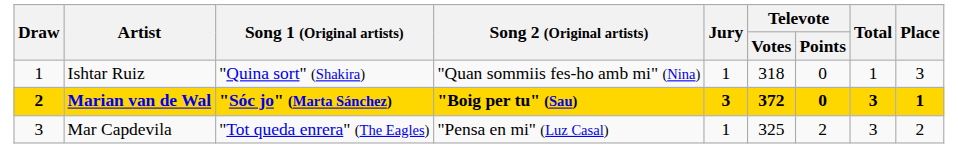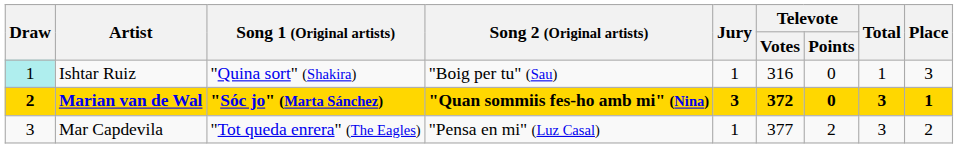 <table class="sortable wikitable" style="margin: 1em auto 1em auto; text-align:center;">
 <tr>
 <th rowspan="2">Draw</th>
 <th rowspan="2">Artist</th>
 <th rowspan="2">Song 1 <small>(Original artists)</small></th>
 <th rowspan="2">Song 2 <small>(Original artists)</small></th>
 <th rowspan="2">Jury</th>
 <th colspan="2">Televote</th>
 <th rowspan="2">Total</th>
 <th rowspan="2">Place</th>
 </tr>
 <tr>
 <th>Votes</th>
 <th>Points</th>
 </tr>
 <tr>
-<td>1</td>
+<td style="background: paleturquoise;">1</td>
 <td align="left">Ishtar Ruiz</td>
 <td align="left">"<a href='#'>Quina sort</a>" <small>(<a href='#'>Shakira</a>)</small></td>
-<td align="left">"Quan sommiis fes-ho amb mi" <small>(<a href='#'>Nina</a>)</small></td>
+<td align="left">"Boig per tu" <small>(<a href='#'>Sau</a>)</small></td>
 <td>1</td>
-<td>318</td>
+<td>316</td>
 <td>0</td>
 <td>1</td>
 <td>3</td>
 </tr>
 <tr style="font-weight:bold; background:gold;">
 <td>2</td>
 <td align="left"><a href='#'>Marian van de Wal</a></td>
 <td align="left">"<a href='#'>Sóc jo</a>" <small>(<a href='#'>Marta Sánchez</a>)</small></td>
-<td align="left">"Boig per tu" <small>(<a href='#'>Sau</a>)</small></td>
+<td align="left">"Quan sommiis fes-ho amb mi" <small>(<a href='#'>Nina</a>)</small></td>
 <td>3</td>
 <td>372</td>
 <td>0</td>
 <td>3</td>
 <td>1</td>
 </tr>
 <tr>
 <td>3</td>
 <td align="left">Mar Capdevila</td>
 <td align="left">"<a href='#'>Tot queda enrera</a>" <small>(<a href='#'>The Eagles</a>)</small></td>
 <td align="left">"Pensa en mi" <small>(<a href='#'>Luz Casal</a>)</small></td>
 <td>1</td>
-<td>325</td>
+<td>377</td>
 <td>2</td>
 <td>3</td>
 <td>2</td>
 </tr>
 </table>
